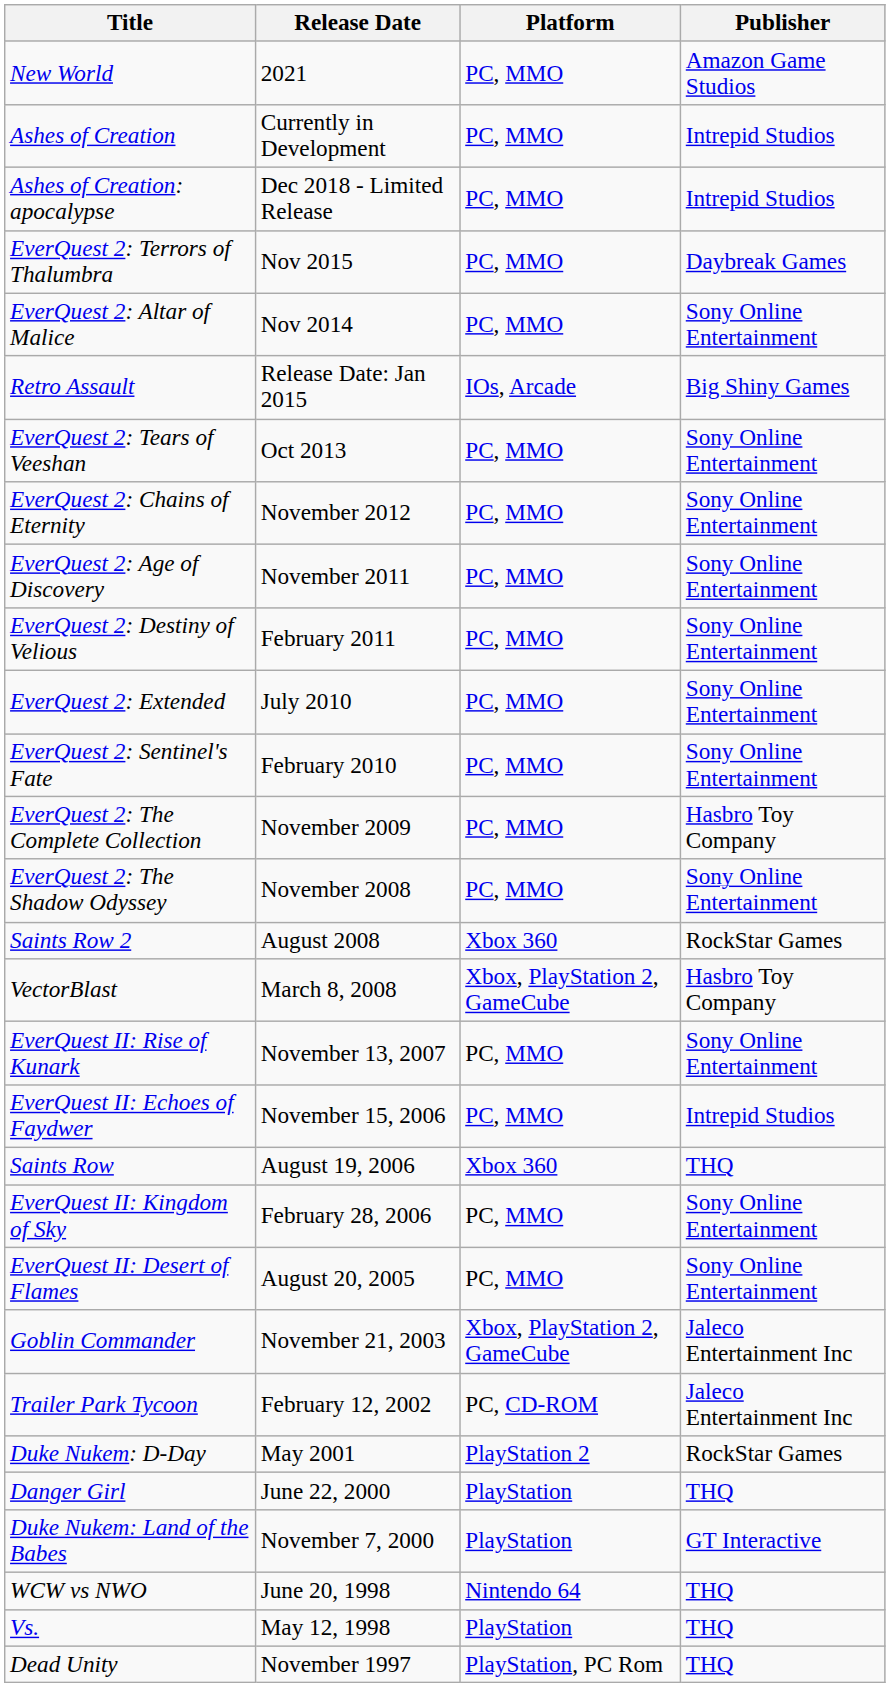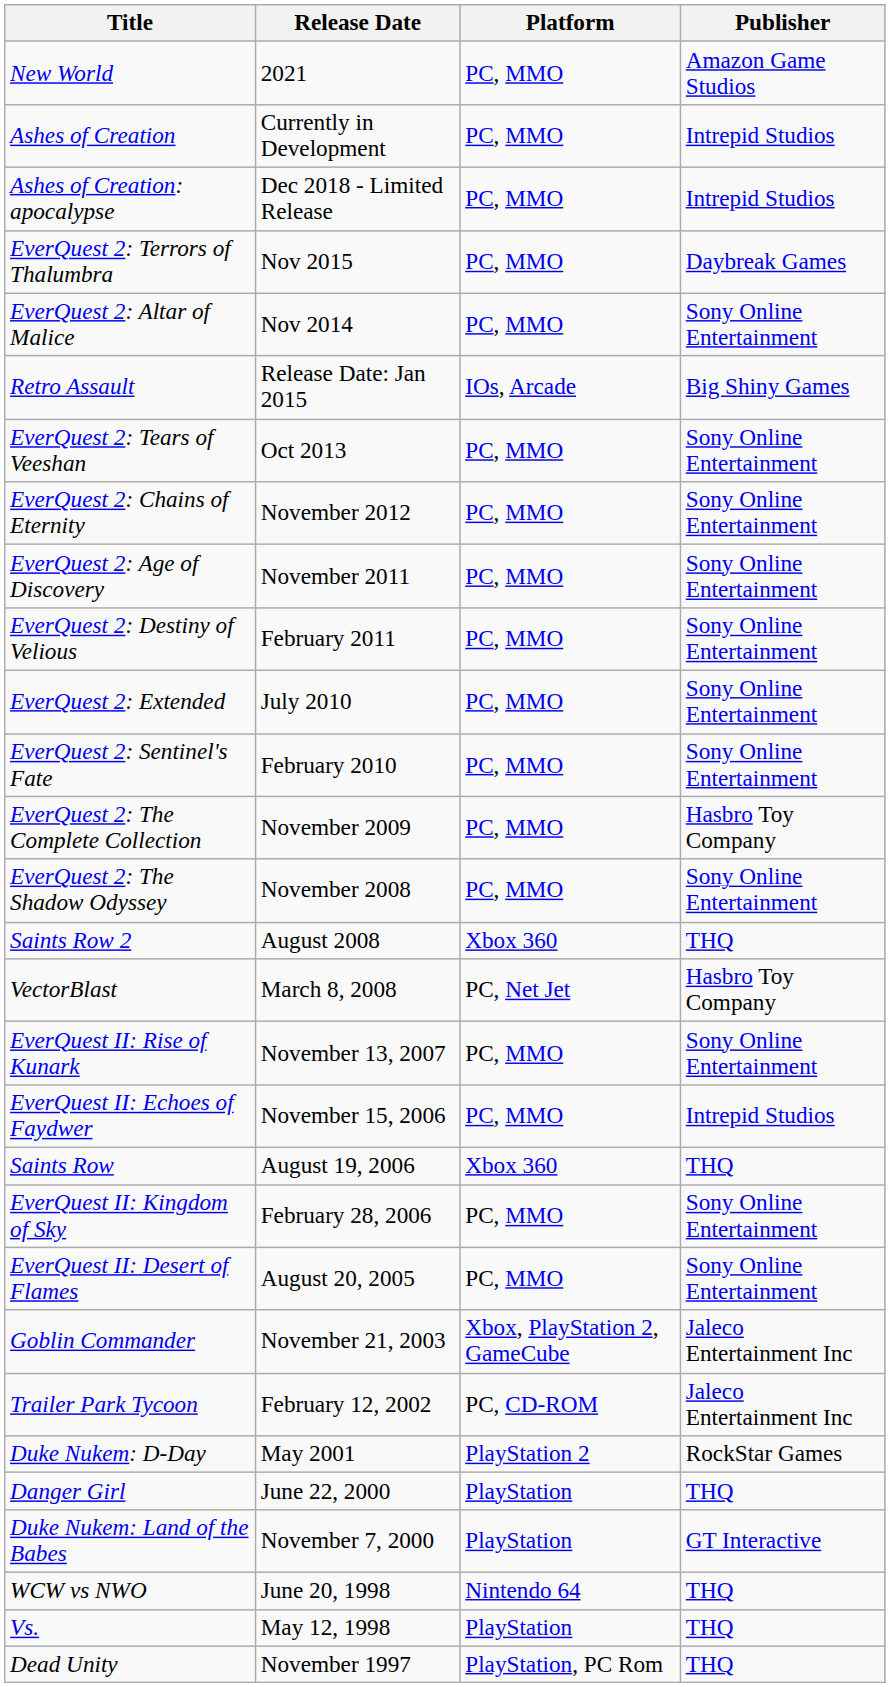 <table class="wikitable">
 <tr>
 <th>Title</th>
 <th>Release Date</th>
 <th>Platform</th>
 <th>Publisher</th>
 </tr>
 <tr>
 <td><em><a href='#'>New World</a></em></td>
 <td>2021</td>
 <td><a href='#'>PC</a>, <a href='#'>MMO</a></td>
 <td><a href='#'>Amazon Game Studios</a></td>
 </tr>
 <tr>
 <td><em><a href='#'>Ashes of Creation</a></em></td>
 <td>Currently in Development</td>
 <td><a href='#'>PC</a>, <a href='#'>MMO</a></td>
 <td><a href='#'>Intrepid Studios</a></td>
 </tr>
 <tr>
 <td><em><a href='#'>Ashes of Creation</a>: apocalypse</em></td>
 <td>Dec 2018 - Limited Release</td>
 <td><a href='#'>PC</a>, <a href='#'>MMO</a></td>
 <td><a href='#'>Intrepid Studios</a></td>
 </tr>
 <tr>
 <td><em><a href='#'>EverQuest 2</a>: Terrors of Thalumbra</em></td>
 <td>Nov 2015</td>
 <td><a href='#'>PC</a>, <a href='#'>MMO</a></td>
 <td><a href='#'>Daybreak Games</a></td>
 </tr>
 <tr>
 <td><em><a href='#'>EverQuest 2</a>: Altar of Malice</em></td>
 <td>Nov 2014</td>
 <td><a href='#'>PC</a>, <a href='#'>MMO</a></td>
 <td><a href='#'>Sony Online Entertainment</a></td>
 </tr>
 <tr>
 <td><em><a href='#'>Retro Assault</a></em></td>
 <td>Release Date: Jan 2015</td>
 <td><a href='#'>IOs</a>, <a href='#'>Arcade</a></td>
 <td><a href='#'>Big Shiny Games</a></td>
 </tr>
 <tr>
 <td><em><a href='#'>EverQuest 2</a>: Tears of Veeshan</em></td>
 <td>Oct 2013</td>
 <td><a href='#'>PC</a>, <a href='#'>MMO</a></td>
 <td><a href='#'>Sony Online Entertainment</a></td>
 </tr>
 <tr>
 <td><em><a href='#'>EverQuest 2</a>: Chains of Eternity</em></td>
 <td>November 2012</td>
 <td><a href='#'>PC</a>, <a href='#'>MMO</a></td>
 <td><a href='#'>Sony Online Entertainment</a></td>
 </tr>
 <tr>
 <td><em><a href='#'>EverQuest 2</a>: Age of Discovery</em></td>
 <td>November 2011</td>
 <td><a href='#'>PC</a>, <a href='#'>MMO</a></td>
 <td><a href='#'>Sony Online Entertainment</a></td>
 </tr>
 <tr>
 <td><em><a href='#'>EverQuest 2</a>: Destiny of Velious</em></td>
 <td>February 2011</td>
 <td><a href='#'>PC</a>, <a href='#'>MMO</a></td>
 <td><a href='#'>Sony Online Entertainment</a></td>
 </tr>
 <tr>
 <td><em><a href='#'>EverQuest 2</a>: Extended</em></td>
 <td>July 2010</td>
 <td><a href='#'>PC</a>, <a href='#'>MMO</a></td>
 <td><a href='#'>Sony Online Entertainment</a></td>
 </tr>
 <tr>
 <td><em><a href='#'>EverQuest 2</a>: Sentinel's Fate</em></td>
 <td>February 2010</td>
 <td><a href='#'>PC</a>, <a href='#'>MMO</a></td>
 <td><a href='#'>Sony Online Entertainment</a></td>
 </tr>
 <tr>
 <td><em><a href='#'>EverQuest 2</a>: The Complete Collection</em></td>
 <td>November 2009</td>
 <td><a href='#'>PC</a>, <a href='#'>MMO</a></td>
 <td><a href='#'>Hasbro</a> Toy Company</td>
 </tr>
 <tr>
 <td><em><a href='#'>EverQuest 2</a>: The Shadow Odyssey</em></td>
 <td>November 2008</td>
 <td><a href='#'>PC</a>, <a href='#'>MMO</a></td>
 <td><a href='#'>Sony Online Entertainment</a></td>
 </tr>
 <tr>
 <td><em><a href='#'>Saints Row 2</a></em></td>
 <td>August 2008</td>
 <td><a href='#'>Xbox 360</a></td>
-<td>RockStar Games</td>
+<td><a href='#'>THQ</a></td>
 </tr>
 <tr>
 <td><em>VectorBlast</em></td>
 <td>March 8, 2008</td>
-<td><a href='#'>Xbox</a>, <a href='#'>PlayStation 2</a>, <a href='#'>GameCube</a></td>
+<td>PC, <a href='#'>Net Jet</a></td>
 <td><a href='#'>Hasbro</a> Toy Company</td>
 </tr>
 <tr>
 <td><em><a href='#'>EverQuest II: Rise of Kunark</a></em></td>
 <td>November 13, 2007</td>
 <td>PC, <a href='#'>MMO</a></td>
 <td><a href='#'>Sony Online Entertainment</a></td>
 </tr>
 <tr>
 <td><em><a href='#'>EverQuest II: Echoes of Faydwer</a></em></td>
 <td>November 15, 2006</td>
 <td><a href='#'>PC</a>, <a href='#'>MMO</a></td>
 <td><a href='#'>Intrepid Studios</a></td>
 </tr>
 <tr>
 <td><em><a href='#'>Saints Row</a></em></td>
 <td>August 19, 2006</td>
 <td><a href='#'>Xbox 360</a></td>
 <td><a href='#'>THQ</a></td>
 </tr>
 <tr>
 <td><em><a href='#'>EverQuest II: Kingdom of Sky</a></em></td>
 <td>February 28, 2006</td>
 <td>PC, <a href='#'>MMO</a></td>
 <td><a href='#'>Sony Online Entertainment</a></td>
 </tr>
 <tr>
 <td><em><a href='#'>EverQuest II: Desert of Flames</a></em></td>
 <td>August 20, 2005</td>
 <td>PC, <a href='#'>MMO</a></td>
 <td><a href='#'>Sony Online Entertainment</a></td>
 </tr>
 <tr>
 <td><em><a href='#'>Goblin Commander</a></em></td>
 <td>November 21, 2003</td>
 <td><a href='#'>Xbox</a>, <a href='#'>PlayStation 2</a>, <a href='#'>GameCube</a></td>
 <td><a href='#'>Jaleco</a> Entertainment Inc</td>
 </tr>
 <tr>
 <td><em><a href='#'>Trailer Park Tycoon</a></em></td>
 <td>February 12, 2002</td>
 <td>PC, <a href='#'>CD-ROM</a></td>
 <td><a href='#'>Jaleco</a> Entertainment Inc</td>
 </tr>
 <tr>
 <td><em><a href='#'>Duke Nukem</a>: D-Day</em></td>
 <td>May 2001</td>
 <td><a href='#'>PlayStation 2</a></td>
 <td>RockStar Games</td>
 </tr>
 <tr>
 <td><em><a href='#'>Danger Girl</a></em></td>
 <td>June 22, 2000</td>
 <td><a href='#'>PlayStation</a></td>
 <td><a href='#'>THQ</a></td>
 </tr>
 <tr>
 <td><em><a href='#'>Duke Nukem: Land of the Babes</a></em></td>
 <td>November 7, 2000</td>
 <td><a href='#'>PlayStation</a></td>
 <td><a href='#'>GT Interactive</a></td>
 </tr>
 <tr>
 <td><em>WCW vs NWO</em></td>
 <td>June 20, 1998</td>
 <td><a href='#'>Nintendo 64</a></td>
 <td><a href='#'>THQ</a></td>
 </tr>
 <tr>
 <td><em><a href='#'>Vs.</a></em></td>
 <td>May 12, 1998</td>
 <td><a href='#'>PlayStation</a></td>
 <td><a href='#'>THQ</a></td>
 </tr>
 <tr>
 <td><em>Dead Unity</em></td>
 <td>November 1997</td>
 <td><a href='#'>PlayStation</a>, PC Rom</td>
 <td><a href='#'>THQ</a></td>
 </tr>
 </table>
